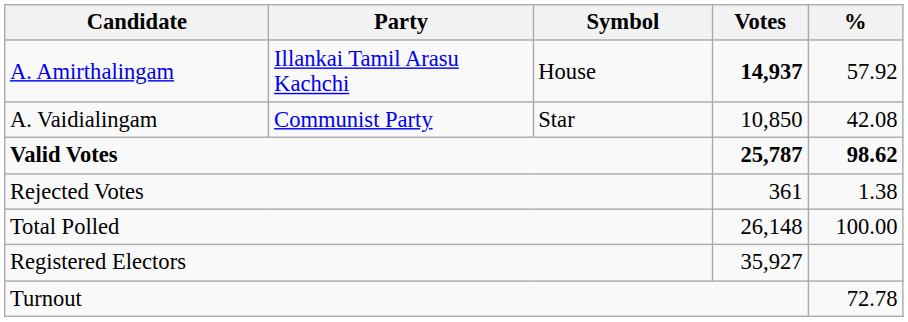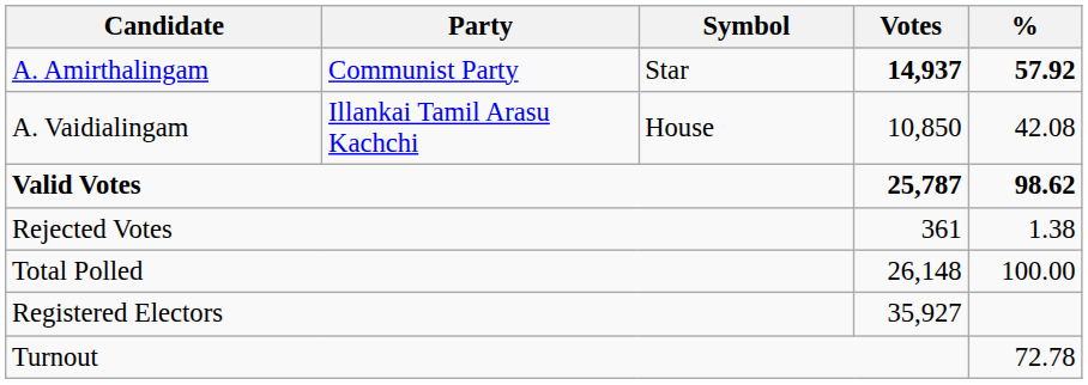 <table class="wikitable" border="1" style="text-align:right;">
 <tr>
 <th align=left colspan=1 width="180">Candidate</th>
 <th align=left width="180">Party</th>
 <th align=left width="120">Symbol</th>
 <th align=left width="60">Votes</th>
 <th align=left width="60">%</th>
 </tr>
 <tr>
 <td align=left><a href='#'>A. Amirthalingam</a></td>
-<td align=left><a href='#'>Illankai Tamil Arasu Kachchi</a></td>
-<td align=left>House</td>
+<td align=left><a href='#'>Communist Party</a></td>
+<td align=left>Star</td>
 <td><strong>14,937</strong></td>
-<td>57.92</td>
+<td><strong>57.92</strong></td>
 </tr>
 <tr>
 <td align=left>A. Vaidialingam</td>
-<td align=left><a href='#'>Communist Party</a></td>
-<td align=left>Star</td>
+<td align=left><a href='#'>Illankai Tamil Arasu Kachchi</a></td>
+<td align=left>House</td>
 <td>10,850</td>
 <td>42.08</td>
 </tr>
 <tr>
 <td align=left colspan=3><strong>Valid Votes</strong></td>
 <td><strong>25,787</strong></td>
 <td><strong>98.62</strong></td>
 </tr>
 <tr>
 <td align=left colspan=3>Rejected Votes</td>
 <td>361</td>
 <td>1.38</td>
 </tr>
 <tr>
 <td align=left colspan=3>Total Polled</td>
 <td>26,148</td>
 <td>100.00</td>
 </tr>
 <tr>
 <td align=left colspan=3>Registered Electors</td>
 <td>35,927</td>
 <td></td>
 </tr>
 <tr>
 <td align=left colspan=4>Turnout</td>
 <td>72.78</td>
 </tr>
 </table>
